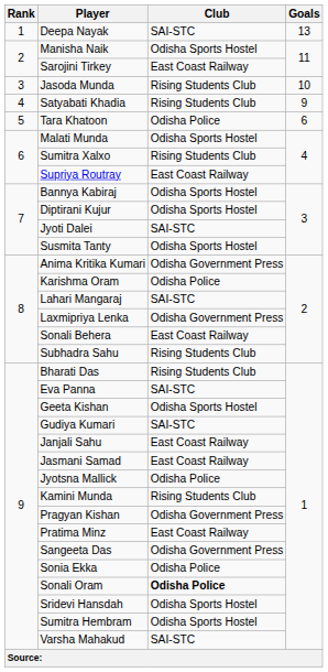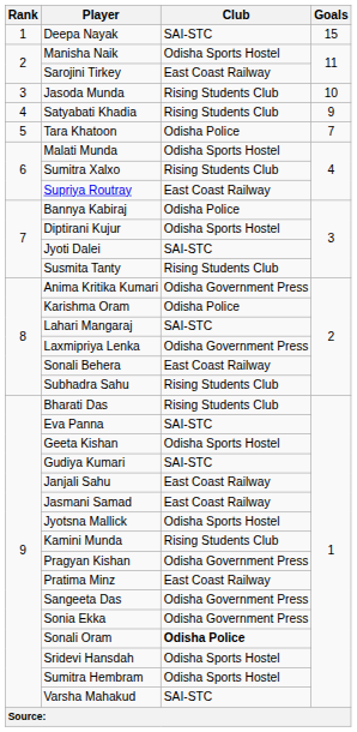 <table class="wikitable" style="text-align:center">
 <tr>
 <th>Rank</th>
 <th>Player</th>
 <th>Club</th>
 <th>Goals</th>
 </tr>
 <tr>
 <td rowspan="1">1</td>
 <td align="left"> Deepa Nayak</td>
 <td align="left">SAI-STC</td>
-<td rowspan="1">13</td>
+<td rowspan="1">15</td>
 </tr>
 <tr>
 <td rowspan="2">2</td>
 <td align="left"> Manisha Naik</td>
 <td align="left">Odisha Sports Hostel</td>
 <td rowspan="2">11</td>
 </tr>
 <tr>
 <td align="left"> Sarojini Tirkey</td>
 <td align="left">East Coast Railway</td>
 </tr>
 <tr>
 <td rowspan="1">3</td>
 <td align="left"> Jasoda Munda</td>
 <td align="left">Rising Students Club</td>
 <td rowspan="1">10</td>
 </tr>
 <tr>
 <td rowspan="1">4</td>
 <td align="left"> Satyabati Khadia</td>
 <td align="left">Rising Students Club</td>
 <td rowspan="1">9</td>
 </tr>
 <tr>
 <td rowspan="1">5</td>
 <td align="left"> Tara Khatoon</td>
 <td align="left">Odisha Police</td>
-<td rowspan="1">6</td>
+<td rowspan="1">7</td>
 </tr>
 <tr>
 <td rowspan="3">6</td>
 <td align="left"> Malati Munda</td>
 <td align="left">Odisha Sports Hostel</td>
 <td rowspan="3">4</td>
 </tr>
 <tr>
 <td align="left"> Sumitra Xalxo</td>
 <td align="left">Rising Students Club</td>
 </tr>
 <tr>
 <td align="left"> <a href='#'>Supriya Routray</a></td>
 <td align="left">East Coast Railway</td>
 </tr>
 <tr>
 <td rowspan="4">7</td>
 <td align="left"> Bannya Kabiraj</td>
-<td align="left">Odisha Sports Hostel</td>
+<td align="left">Odisha Police</td>
 <td rowspan="4">3</td>
 </tr>
 <tr>
 <td align="left"> Diptirani Kujur</td>
 <td align="left">Odisha Sports Hostel</td>
 </tr>
 <tr>
 <td align="left"> Jyoti Dalei</td>
 <td align="left">SAI-STC</td>
 </tr>
 <tr>
 <td align="left"> Susmita Tanty</td>
-<td align="left">Odisha Sports Hostel</td>
+<td align="left">Rising Students Club</td>
 </tr>
 <tr>
 <td rowspan="6">8</td>
 <td align="left"> Anima Kritika Kumari</td>
 <td align="left">Odisha Government Press</td>
 <td rowspan="6">2</td>
 </tr>
 <tr>
 <td align="left"> Karishma Oram</td>
 <td align="left">Odisha Police</td>
 </tr>
 <tr>
 <td align="left"> Lahari Mangaraj</td>
 <td align="left">SAI-STC</td>
 </tr>
 <tr>
 <td align="left"> Laxmipriya Lenka</td>
 <td align="left">Odisha Government Press</td>
 </tr>
 <tr>
 <td align="left"> Sonali Behera</td>
 <td align="left">East Coast Railway</td>
 </tr>
 <tr>
 <td align="left"> Subhadra Sahu</td>
 <td align="left">Rising Students Club</td>
 </tr>
 <tr>
 <td rowspan="16">9</td>
 <td align="left"> Bharati Das</td>
 <td align="left">Rising Students Club</td>
 <td rowspan="16">1</td>
 </tr>
 <tr>
 <td align="left"> Eva Panna</td>
 <td align="left">SAI-STC</td>
 </tr>
 <tr>
 <td align="left"> Geeta Kishan</td>
 <td align="left">Odisha Sports Hostel</td>
 </tr>
 <tr>
 <td align="left"> Gudiya Kumari</td>
 <td align="left">SAI-STC</td>
 </tr>
 <tr>
 <td align="left"> Janjali Sahu</td>
 <td align="left">East Coast Railway</td>
 </tr>
 <tr>
 <td align="left"> Jasmani Samad</td>
 <td align="left">East Coast Railway</td>
 </tr>
 <tr>
 <td align="left"> Jyotsna Mallick</td>
-<td align="left">Odisha Police</td>
+<td align="left">Odisha Sports Hostel</td>
 </tr>
 <tr>
 <td align="left"> Kamini Munda</td>
 <td align="left">Rising Students Club</td>
 </tr>
 <tr>
 <td align="left"> Pragyan Kishan</td>
 <td align="left">Odisha Government Press</td>
 </tr>
 <tr>
 <td align="left"> Pratima Minz</td>
 <td align="left">East Coast Railway</td>
 </tr>
 <tr>
 <td align="left"> Sangeeta Das</td>
 <td align="left">Odisha Government Press</td>
 </tr>
 <tr>
 <td align="left"> Sonia Ekka</td>
-<td align="left">Odisha Police</td>
+<td align="left">Odisha Government Press</td>
 </tr>
 <tr>
 <td align="left"> Sonali Oram</td>
 <td align="left"><strong>Odisha Police</strong></td>
 </tr>
 <tr>
 <td align="left"> Sridevi Hansdah</td>
 <td align="left">Odisha Sports Hostel</td>
 </tr>
 <tr>
 <td align="left"> Sumitra Hembram</td>
 <td align="left">Odisha Sports Hostel</td>
 </tr>
 <tr>
 <td align="left"> Varsha Mahakud</td>
 <td align="left">SAI-STC</td>
 </tr>
 <tr>
 <th colspan="4" style="text-align:left;"><small>Source: </small></th>
 </tr>
 </table>
